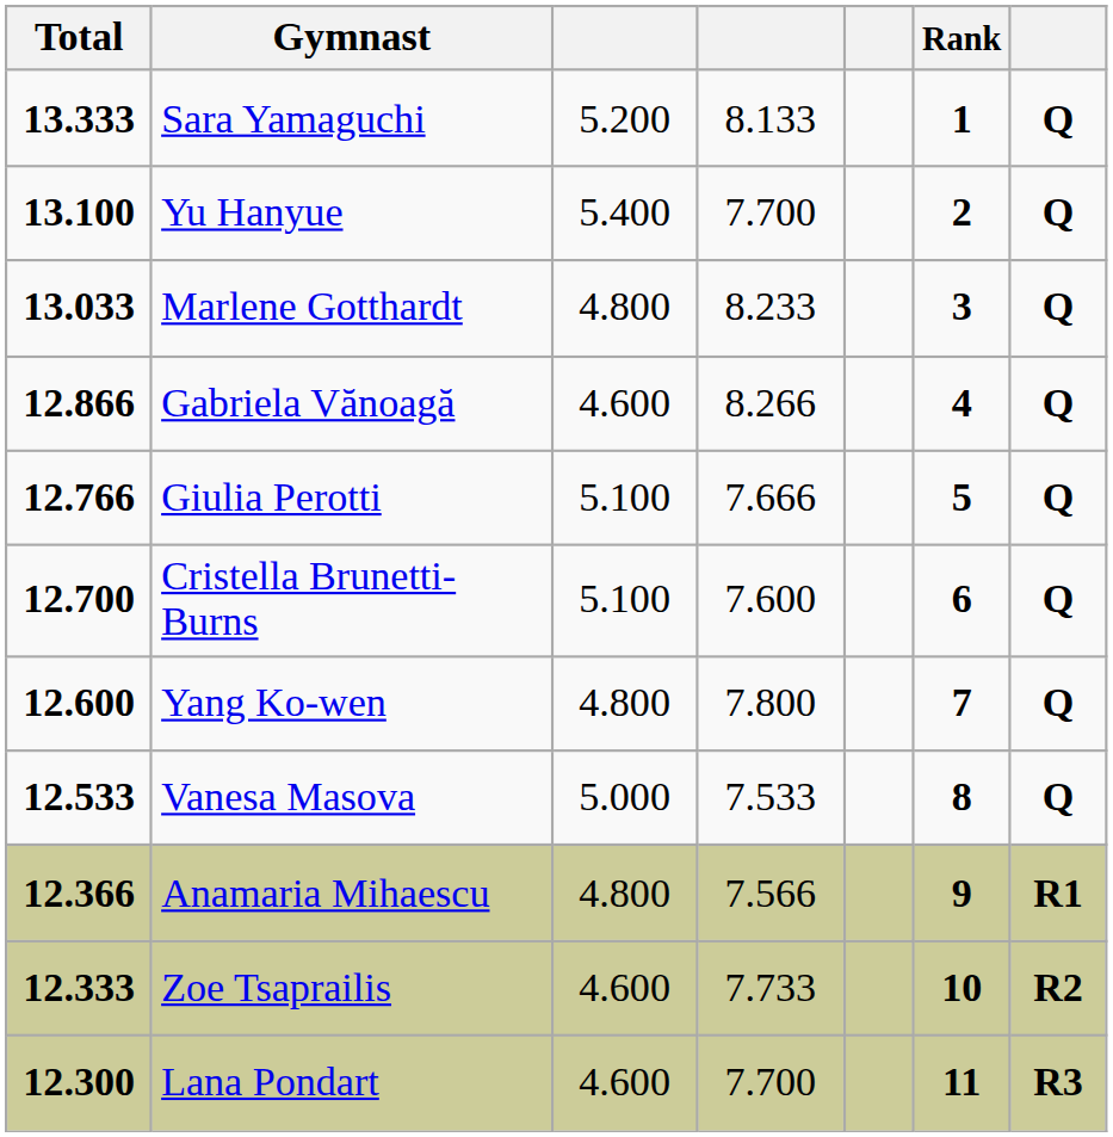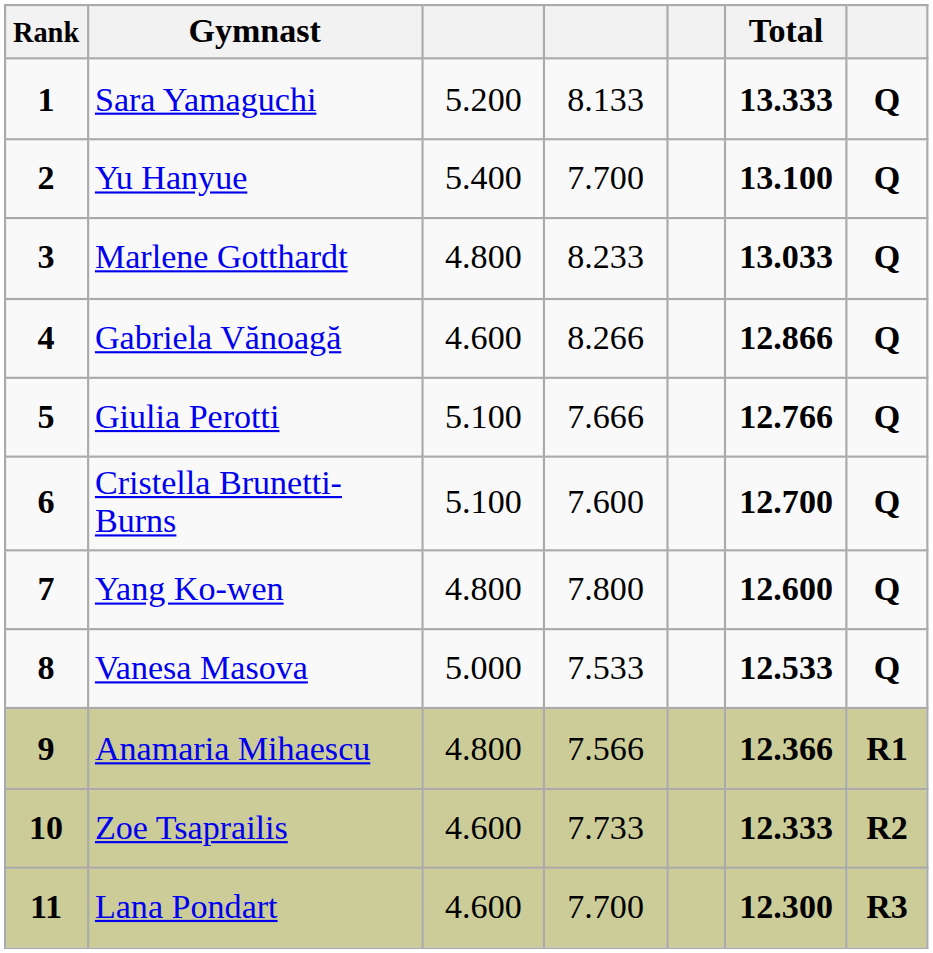 <table style="text-align:center;" class="wikitable sortable">
 <tr>
-<th scope="col" style="width:50px;">Total</th>
+<th scope="col" style="width:15px;"><small>Rank</small></th>
 <th scope="col" style="width:150px;">Gymnast</th>
 <th scope="col" style="width:50px;"><small></small></th>
 <th scope="col" style="width:50px;"><small></small></th>
 <th scope="col" style="width:20px;"><small></small></th>
-<th scope="col" style="width:15px;"><small>Rank</small></th>
+<th scope="col" style="width:50px;">Total</th>
 <th scope="col" style="width:30px;"><small></small></th>
 </tr>
 <tr>
-<td><strong>13.333</strong></td>
+<td scope="row" style="text-align:center"><strong>1</strong></td>
 <td style="height:30px; text-align:left;"> <a href='#'>Sara Yamaguchi</a></td>
 <td>5.200</td>
 <td>8.133</td>
 <td></td>
-<td scope="row" style="text-align:center"><strong>1</strong></td>
+<td><strong>13.333</strong></td>
 <td><strong>Q</strong></td>
 </tr>
 <tr>
-<td><strong>13.100</strong></td>
+<td scope="row" style="text-align:center"><strong>2</strong></td>
 <td style="height:30px; text-align:left;"> <a href='#'>Yu Hanyue</a></td>
 <td>5.400</td>
 <td>7.700</td>
 <td></td>
-<td scope="row" style="text-align:center"><strong>2</strong></td>
+<td><strong>13.100</strong></td>
 <td><strong>Q</strong></td>
 </tr>
 <tr>
-<td><strong>13.033</strong></td>
+<td scope="row" style="text-align:center"><strong>3</strong></td>
 <td style="height:30px; text-align:left;"> <a href='#'>Marlene Gotthardt</a></td>
 <td>4.800</td>
 <td>8.233</td>
 <td></td>
-<td scope="row" style="text-align:center"><strong>3</strong></td>
+<td><strong>13.033</strong></td>
 <td><strong>Q</strong></td>
 </tr>
 <tr>
-<td><strong>12.866</strong></td>
+<td scope="row" style="text-align:center"><strong>4</strong></td>
 <td style="height:30px; text-align:left;"> <a href='#'>Gabriela Vănoagă</a></td>
 <td>4.600</td>
 <td>8.266</td>
 <td></td>
-<td scope="row" style="text-align:center"><strong>4</strong></td>
+<td><strong>12.866</strong></td>
 <td><strong>Q</strong></td>
 </tr>
 <tr>
-<td><strong>12.766</strong></td>
+<td scope="row" style="text-align:center"><strong>5</strong></td>
 <td style="height:30px; text-align:left;"> <a href='#'>Giulia Perotti</a></td>
 <td>5.100</td>
 <td>7.666</td>
 <td></td>
-<td scope="row" style="text-align:center"><strong>5</strong></td>
+<td><strong>12.766</strong></td>
 <td><strong>Q</strong></td>
 </tr>
 <tr>
-<td><strong>12.700</strong></td>
+<td scope="row" style="text-align:center"><strong>6</strong></td>
 <td style="height:30px; text-align:left;"> <a href='#'>Cristella Brunetti-Burns</a></td>
 <td>5.100</td>
 <td>7.600</td>
 <td></td>
-<td scope="row" style="text-align:center"><strong>6</strong></td>
+<td><strong>12.700</strong></td>
 <td><strong>Q</strong></td>
 </tr>
 <tr>
-<td><strong>12.600</strong></td>
+<td scope="row" style="text-align:center"><strong>7</strong></td>
 <td style="height:30px; text-align:left;"> <a href='#'>Yang Ko-wen</a></td>
 <td>4.800</td>
 <td>7.800</td>
 <td></td>
-<td scope="row" style="text-align:center"><strong>7</strong></td>
+<td><strong>12.600</strong></td>
 <td><strong>Q</strong></td>
 </tr>
 <tr>
-<td><strong>12.533</strong></td>
+<td scope="row" style="text-align:center"><strong>8</strong></td>
 <td style="height:30px; text-align:left;"> <a href='#'>Vanesa Masova</a></td>
 <td>5.000</td>
 <td>7.533</td>
 <td></td>
-<td scope="row" style="text-align:center"><strong>8</strong></td>
+<td><strong>12.533</strong></td>
 <td><strong>Q</strong></td>
 </tr>
 <tr style="background:#cccc99;">
-<td><strong>12.366</strong></td>
+<td scope="row" style="text-align:center"><strong>9</strong></td>
 <td style="height:30px; text-align:left;"> <a href='#'>Anamaria Mihaescu</a></td>
 <td>4.800</td>
 <td>7.566</td>
 <td></td>
-<td scope="row" style="text-align:center"><strong>9</strong></td>
+<td><strong>12.366</strong></td>
 <td><strong>R1</strong></td>
 </tr>
 <tr style="background:#cccc99;">
-<td><strong>12.333</strong></td>
+<td scope="row" style="text-align:center"><strong>10</strong></td>
 <td style="height:30px; text-align:left;"> <a href='#'>Zoe Tsaprailis</a></td>
 <td>4.600</td>
 <td>7.733</td>
 <td></td>
-<td scope="row" style="text-align:center"><strong>10</strong></td>
+<td><strong>12.333</strong></td>
 <td><strong>R2</strong></td>
 </tr>
 <tr style="background:#cccc99;">
-<td><strong>12.300</strong></td>
+<td scope="row" style="text-align:center"><strong>11</strong></td>
 <td style="height:30px; text-align:left;"> <a href='#'>Lana Pondart</a></td>
 <td>4.600</td>
 <td>7.700</td>
 <td></td>
-<td scope="row" style="text-align:center"><strong>11</strong></td>
+<td><strong>12.300</strong></td>
 <td><strong>R3</strong></td>
 </tr>
 </table>
